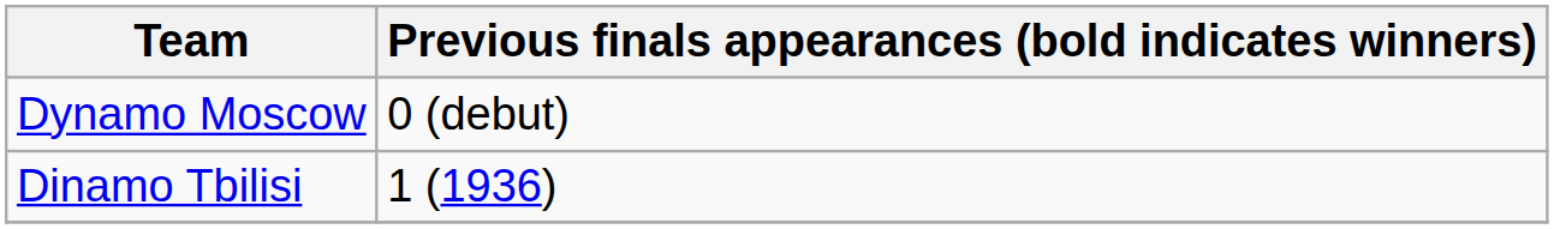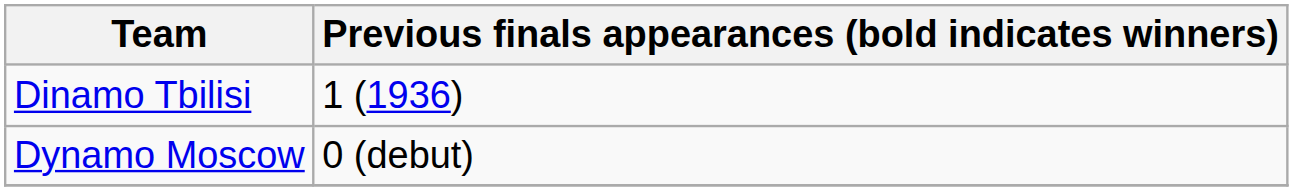 <table class="wikitable">
 <tr>
 <th>Team</th>
 <th>Previous finals appearances (bold indicates winners)</th>
 </tr>
 <tr>
+<td><a href='#'>Dinamo Tbilisi</a></td>
+<td>1 (<a href='#'>1936</a>)</td>
+</tr>
+<tr>
 <td><a href='#'>Dynamo Moscow</a></td>
 <td>0 (debut)</td>
 </tr>
 <tr>
-<td><a href='#'>Dinamo Tbilisi</a></td>
-<td>1 (<a href='#'>1936</a>)</td>
-</tr>
-<tr>
 </tr>
 </table>
